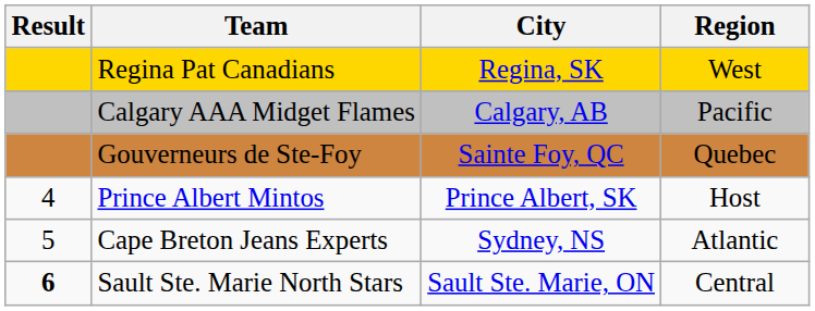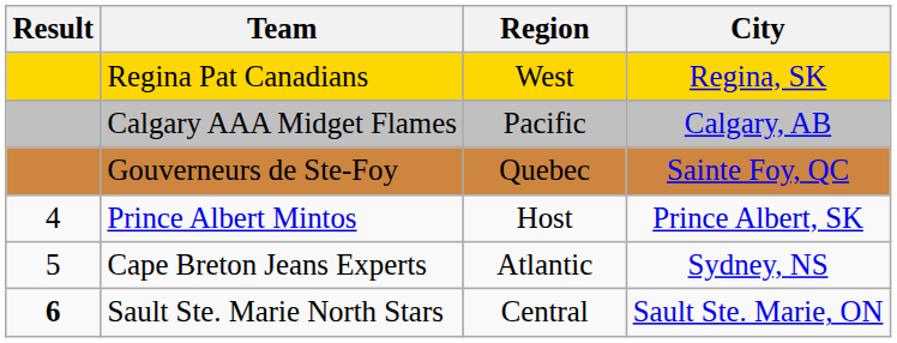 <table class="wikitable" style="text-align: center;">
 <tr>
 <th width=20>Result</th>
 <th>Team</th>
+<th width=80>Region</th>
 <th>City</th>
-<th width=80>Region</th>
 </tr>
 <tr align="center" bgcolor=gold>
 <td></td>
 <td align="left">Regina Pat Canadians</td>
+<td>West</td>
 <td><a href='#'>Regina, SK</a></td>
-<td>West</td>
 </tr>
 <tr align="center" bgcolor=silver>
 <td></td>
 <td align="left">Calgary AAA Midget Flames</td>
+<td>Pacific</td>
 <td><a href='#'>Calgary, AB</a></td>
-<td>Pacific</td>
 </tr>
 <tr align="center" bgcolor=Peru>
 <td></td>
 <td align="left">Gouverneurs de Ste-Foy</td>
+<td>Quebec</td>
 <td><a href='#'>Sainte Foy, QC</a></td>
-<td>Quebec</td>
 </tr>
 <tr>
 <td>4</td>
 <td align="left"><a href='#'>Prince Albert Mintos</a></td>
+<td>Host</td>
 <td><a href='#'>Prince Albert, SK</a></td>
-<td>Host</td>
 </tr>
 <tr>
 <td>5</td>
 <td align="left">Cape Breton Jeans Experts</td>
+<td>Atlantic</td>
 <td><a href='#'>Sydney, NS</a></td>
-<td>Atlantic</td>
 </tr>
 <tr>
 <td><strong>6</strong></td>
 <td align="left">Sault Ste. Marie North Stars</td>
+<td>Central</td>
 <td><a href='#'>Sault Ste. Marie, ON</a></td>
-<td>Central</td>
 </tr>
 </table>
